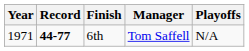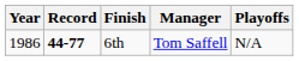 <table class="wikitable">
 <tr>
 <th>Year</th>
 <th>Record</th>
 <th>Finish</th>
 <th>Manager</th>
 <th>Playoffs</th>
 </tr>
 <tr>
-<td>1971</td>
+<td>1986</td>
 <td><strong>44-77</strong></td>
 <td>6th</td>
 <td><a href='#'>Tom Saffell</a></td>
 <td>N/A</td>
 </tr>
 </table>
